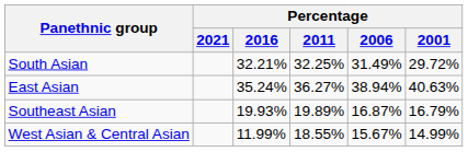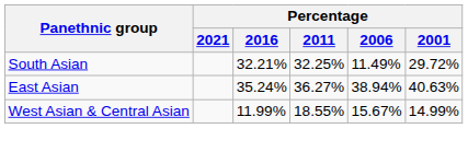 <table class="wikitable collapsible sortable">
 <tr>
 <th rowspan="2"><a href='#'>Panethnic</a> group</th>
 <th colspan="5">Percentage</th>
 </tr>
 <tr>
 <th><a href='#'>2021</a></th>
 <th><a href='#'>2016</a></th>
 <th><a href='#'>2011</a></th>
 <th><a href='#'>2006</a></th>
 <th><a href='#'>2001</a></th>
 </tr>
 <tr>
 <td><a href='#'>South Asian</a></td>
 <td></td>
 <td>32.21%</td>
 <td>32.25%</td>
-<td>31.49%</td>
+<td>11.49%</td>
 <td>29.72%</td>
 </tr>
 <tr>
 <td><a href='#'>East Asian</a></td>
 <td></td>
 <td>35.24%</td>
 <td>36.27%</td>
 <td>38.94%</td>
 <td>40.63%</td>
 </tr>
 <tr>
-<td><a href='#'>Southeast Asian</a></td>
-<td></td>
-<td>19.93%</td>
-<td>19.89%</td>
-<td>16.87%</td>
-<td>16.79%</td>
-</tr>
-<tr>
 <td><a href='#'>West Asian & Central Asian</a></td>
 <td></td>
 <td>11.99%</td>
 <td>18.55%</td>
 <td>15.67%</td>
 <td>14.99%</td>
 </tr>
 </table>
